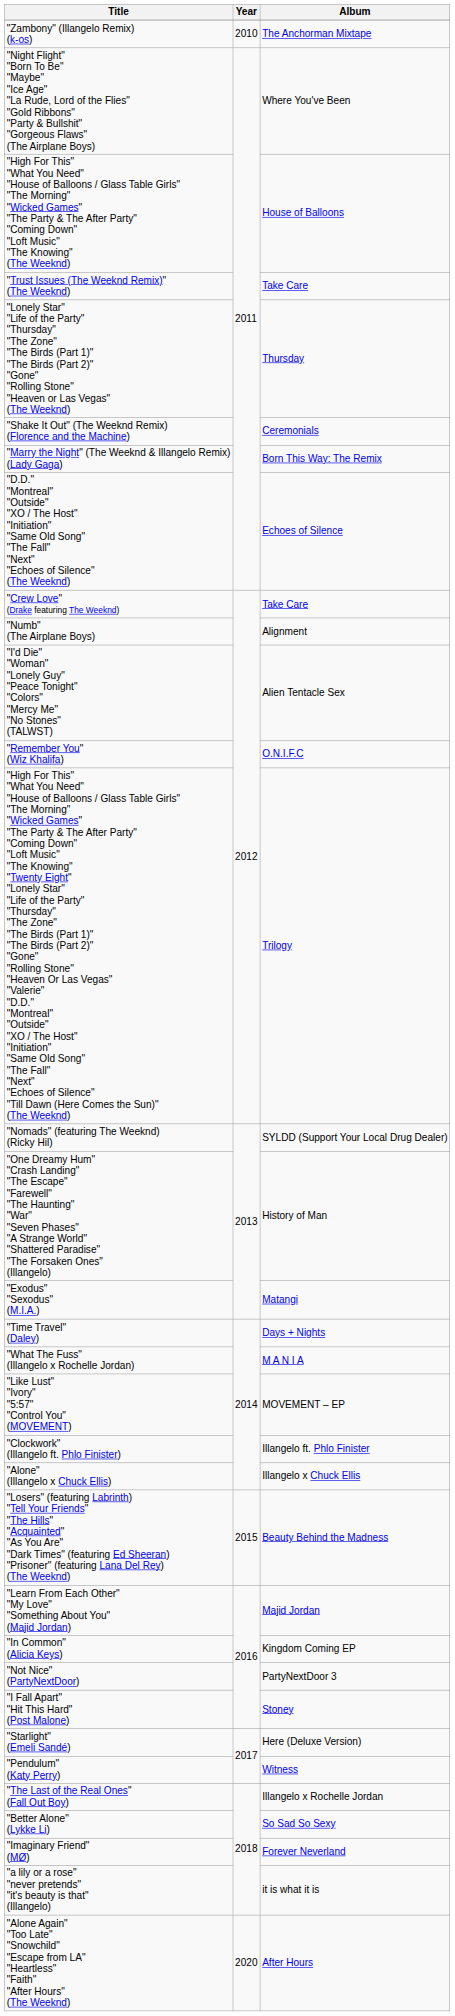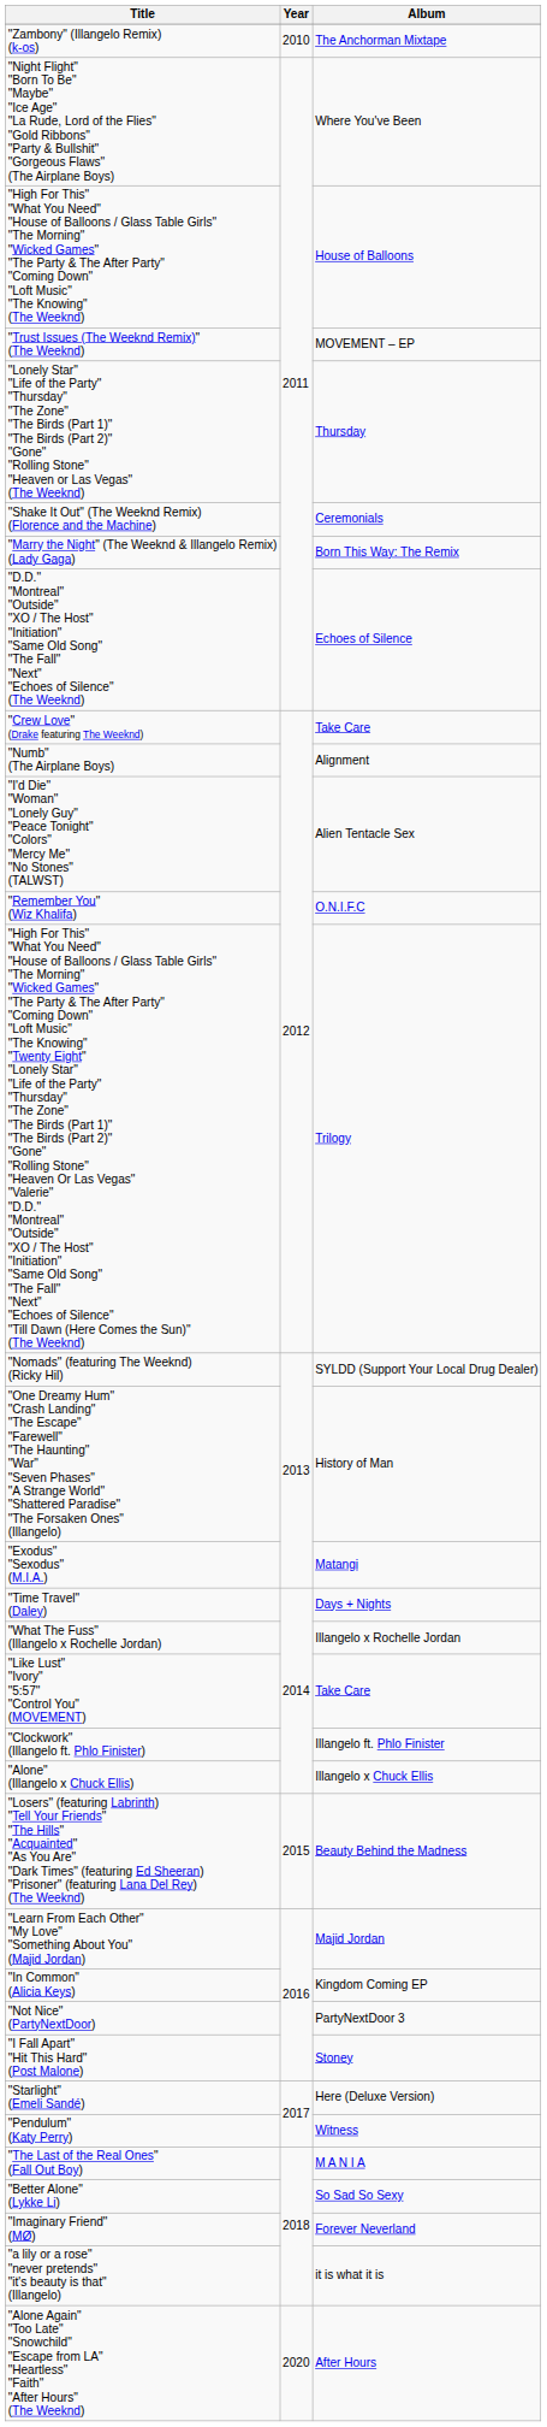 <table class="wikitable">
 <tr>
 <th>Title</th>
 <th>Year</th>
 <th>Album</th>
 </tr>
 <tr>
 </tr>
 <tr>
 <td>"Zambony" (Illangelo Remix)<br>(<a href='#'>k-os</a>)</td>
 <td>2010</td>
 <td><a href='#'>The Anchorman Mixtape</a></td>
 </tr>
 <tr>
 <td>"Night Flight"<br>"Born To Be"<br>"Maybe"<br>"Ice Age"<br>"La Rude, Lord of the Flies"<br>"Gold Ribbons"<br>"Party & Bullshit"<br>"Gorgeous Flaws"<br>(The Airplane Boys)</td>
 <td rowspan="7">2011</td>
 <td>Where You've Been</td>
 </tr>
 <tr>
 <td>"High For This"<br>"What You Need"<br>"House of Balloons / Glass Table Girls"<br>"The Morning"<br>"<a href='#'>Wicked Games</a>"<br>"The Party & The After Party"<br>"Coming Down"<br>"Loft Music"<br>"The Knowing"<br>(<a href='#'>The Weeknd</a>)</td>
 <td><a href='#'>House of Balloons</a></td>
 </tr>
 <tr>
 <td>"<a href='#'>Trust Issues (The Weeknd Remix)</a>"<br>(<a href='#'>The Weeknd</a>)</td>
-<td><a href='#'>Take Care</a></td>
+<td>MOVEMENT – EP</td>
 </tr>
 <tr>
 <td>"Lonely Star"<br>"Life of the Party"<br>"Thursday"<br>"The Zone"<br>"The Birds (Part 1)"<br>"The Birds (Part 2)"<br>"Gone"<br>"Rolling Stone"<br>"Heaven or Las Vegas"<br>(<a href='#'>The Weeknd</a>)</td>
 <td><a href='#'>Thursday</a></td>
 </tr>
 <tr>
 <td>"Shake It Out" (The Weeknd Remix)<br>(<a href='#'>Florence and the Machine</a>)</td>
 <td><a href='#'>Ceremonials</a></td>
 </tr>
 <tr>
 <td>"<a href='#'>Marry the Night</a>" (The Weeknd & Illangelo Remix)<br>(<a href='#'>Lady Gaga</a>)</td>
 <td><a href='#'>Born This Way: The Remix</a></td>
 </tr>
 <tr>
 <td>"D.D."<br>"Montreal"<br>"Outside"<br>"XO / The Host"<br>"Initiation"<br>"Same Old Song"<br>"The Fall"<br>"Next"<br>"Echoes of Silence"<br>(<a href='#'>The Weeknd</a>)</td>
 <td><a href='#'>Echoes of Silence</a></td>
 </tr>
 <tr>
 <td>"<a href='#'>Crew Love</a>"<br><small>(<a href='#'>Drake</a> featuring <a href='#'>The Weeknd</a>)</small></td>
 <td rowspan="5">2012</td>
 <td><a href='#'>Take Care</a></td>
 </tr>
 <tr>
 <td>"Numb"<br>(The Airplane Boys)</td>
 <td>Alignment</td>
 </tr>
 <tr>
 <td>"I'd Die"<br>"Woman"<br>"Lonely Guy"<br>"Peace Tonight"<br>"Colors"<br>"Mercy Me"<br>"No Stones"<br>(TALWST)</td>
 <td>Alien Tentacle Sex</td>
 </tr>
 <tr>
 <td>"<a href='#'>Remember You</a>"<br>(<a href='#'>Wiz Khalifa</a>)</td>
 <td><a href='#'>O.N.I.F.C</a></td>
 </tr>
 <tr>
 <td>"High For This"<br>"What You Need"<br>"House of Balloons / Glass Table Girls"<br>"The Morning"<br>"<a href='#'>Wicked Games</a>"<br>"The Party & The After Party"<br>"Coming Down"<br>"Loft Music"<br>"The Knowing"<br>"<a href='#'>Twenty Eight</a>"<br>"Lonely Star"<br>"Life of the Party"<br>"Thursday"<br>"The Zone"<br>"The Birds (Part 1)"<br>"The Birds (Part 2)"<br>"Gone"<br>"Rolling Stone"<br>"Heaven Or Las Vegas"<br>"Valerie"<br>"D.D."<br>"Montreal"<br>"Outside"<br>"XO / The Host"<br>"Initiation"<br>"Same Old Song"<br>"The Fall"<br>"Next"<br>"Echoes of Silence"<br>"Till Dawn (Here Comes the Sun)"<br>(<a href='#'>The Weeknd</a>)</td>
 <td><a href='#'>Trilogy</a></td>
 </tr>
 <tr>
 <td>"Nomads" (featuring The Weeknd)<br>(Ricky Hil)</td>
 <td rowspan="3">2013</td>
 <td>SYLDD (Support Your Local Drug Dealer)</td>
 </tr>
 <tr>
 <td>"One Dreamy Hum"<br>"Crash Landing"<br>"The Escape"<br>"Farewell"<br>"The Haunting"<br>"War"<br>"Seven Phases"<br>"A Strange World"<br>"Shattered Paradise"<br>"The Forsaken Ones"<br>(Illangelo)</td>
 <td>History of Man</td>
 </tr>
 <tr>
 <td>"Exodus"<br>"Sexodus"<br>(<a href='#'>M.I.A.</a>)</td>
 <td><a href='#'>Matangi</a></td>
 </tr>
 <tr>
 <td>"Time Travel"<br>(<a href='#'>Daley</a>)</td>
 <td rowspan="5">2014</td>
 <td><a href='#'>Days + Nights</a></td>
 </tr>
 <tr>
 <td>"What The Fuss"<br>(Illangelo x Rochelle Jordan)</td>
-<td><a href='#'>M A N I A</a></td>
+<td>Illangelo x Rochelle Jordan</td>
 </tr>
 <tr>
 <td>"Like Lust"<br>"Ivory"<br>"5:57"<br>"Control You"<br>(<a href='#'>MOVEMENT</a>)</td>
-<td>MOVEMENT – EP</td>
+<td><a href='#'>Take Care</a></td>
 </tr>
 <tr>
 <td>"Clockwork"<br>(Illangelo ft. <a href='#'>Phlo Finister</a>)</td>
 <td>Illangelo ft. <a href='#'>Phlo Finister</a></td>
 </tr>
 <tr>
 <td>"Alone"<br>(Illangelo x <a href='#'>Chuck Ellis</a>)</td>
 <td>Illangelo x <a href='#'>Chuck Ellis</a></td>
 </tr>
 <tr>
 <td>"Losers" (featuring <a href='#'>Labrinth</a>)<br>"<a href='#'>Tell Your Friends</a>"<br>"<a href='#'>The Hills</a>"<br>"<a href='#'>Acquainted</a>"<br>"As You Are"<br>"Dark Times" (featuring <a href='#'>Ed Sheeran</a>)<br>"Prisoner" (featuring <a href='#'>Lana Del Rey</a>)<br>(<a href='#'>The Weeknd</a>)</td>
 <td>2015</td>
 <td><a href='#'>Beauty Behind the Madness</a></td>
 </tr>
 <tr>
 <td>"Learn From Each Other"<br>"My Love"<br>"Something About You"<br>(<a href='#'>Majid Jordan</a>)</td>
 <td rowspan="4">2016</td>
 <td><a href='#'>Majid Jordan</a></td>
 </tr>
 <tr>
 <td>"In Common"<br>(<a href='#'>Alicia Keys</a>)</td>
 <td>Kingdom Coming EP</td>
 </tr>
 <tr>
 <td>"Not Nice"<br>(<a href='#'>PartyNextDoor</a>)</td>
 <td>PartyNextDoor 3</td>
 </tr>
 <tr>
 <td>"I Fall Apart"<br>"Hit This Hard"<br>(<a href='#'>Post Malone</a>)</td>
 <td><a href='#'>Stoney</a></td>
 </tr>
 <tr>
 <td>"Starlight"<br>(<a href='#'>Emeli Sandé</a>)</td>
 <td rowspan="2">2017</td>
 <td>Here (Deluxe Version)</td>
 </tr>
 <tr>
 <td>"Pendulum"<br>(<a href='#'>Katy Perry</a>)</td>
 <td><a href='#'>Witness</a></td>
 </tr>
 <tr>
 <td>"<a href='#'>The Last of the Real Ones</a>"<br>(<a href='#'>Fall Out Boy</a>)</td>
 <td rowspan="4">2018</td>
-<td>Illangelo x Rochelle Jordan</td>
+<td><a href='#'>M A N I A</a></td>
 </tr>
 <tr>
 <td>"Better Alone"<br>(<a href='#'>Lykke Li</a>)</td>
 <td><a href='#'>So Sad So Sexy</a></td>
 </tr>
 <tr>
 <td>"Imaginary Friend"<br>(<a href='#'>MØ</a>)</td>
 <td><a href='#'>Forever Neverland</a></td>
 </tr>
 <tr>
 <td>"a lily or a rose"<br>"never pretends"<br>"it's beauty is that"<br>(Illangelo)</td>
 <td>it is what it is</td>
 </tr>
 <tr>
 <td>"Alone Again"<br>"Too Late"<br>"Snowchild"<br>"Escape from LA"<br>"Heartless"<br>"Faith"<br>"After Hours"<br>(<a href='#'>The Weeknd</a>)</td>
 <td>2020</td>
 <td><a href='#'>After Hours</a></td>
 </tr>
 </table>
